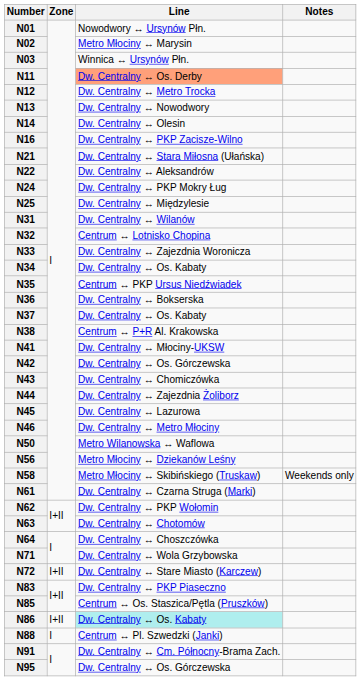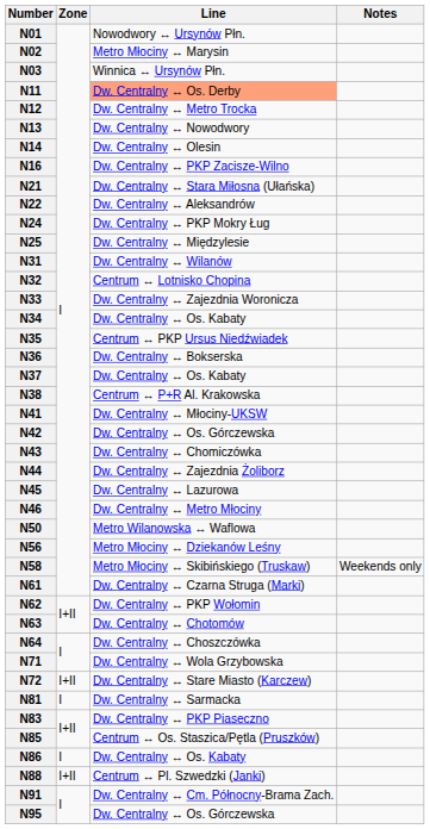 <table class="wikitable">
 <tr>
 <th>Number</th>
 <th>Zone</th>
 <th>Line</th>
 <th>Notes</th>
 </tr>
 <tr>
 <th><strong>N01</strong></th>
 <td rowspan="30">I</td>
 <td>Nowodwory ↔ <a href='#'>Ursynów</a> Płn.</td>
 <td></td>
 </tr>
 <tr>
 <th>N02</th>
 <td><a href='#'>Metro Młociny</a> ↔ Marysin</td>
 <td></td>
 </tr>
 <tr>
 <th>N03</th>
 <td>Winnica ↔ <a href='#'>Ursynów</a> Płn.</td>
 <td></td>
 </tr>
 <tr>
 <th>N11</th>
 <td style="background: lightsalmon;"><a href='#'>Dw. Centralny</a> ↔ Os. Derby</td>
 <td></td>
 </tr>
 <tr>
 <th>N12</th>
 <td><a href='#'>Dw. Centralny</a> ↔ <a href='#'>Metro Trocka</a></td>
 <td></td>
 </tr>
 <tr>
 <th>N13</th>
 <td><a href='#'>Dw. Centralny</a> ↔ Nowodwory</td>
 <td></td>
 </tr>
 <tr>
 <th>N14</th>
 <td><a href='#'>Dw. Centralny</a> ↔ Olesin</td>
 <td></td>
 </tr>
 <tr>
 <th>N16</th>
 <td><a href='#'>Dw. Centralny</a> ↔ <a href='#'>PKP Zacisze-Wilno</a></td>
 <td></td>
 </tr>
 <tr>
 <th>N21</th>
 <td><a href='#'>Dw. Centralny</a> ↔ <a href='#'>Stara Miłosna</a> (Ułańska)</td>
 <td></td>
 </tr>
 <tr>
 <th>N22</th>
 <td><a href='#'>Dw. Centralny</a> ↔ Aleksandrów</td>
 <td></td>
 </tr>
 <tr>
 <th>N24</th>
 <td><a href='#'>Dw. Centralny</a> ↔ PKP Mokry Ług</td>
 <td></td>
 </tr>
 <tr>
 <th>N25</th>
 <td><a href='#'>Dw. Centralny</a> ↔ Międzylesie</td>
 <td></td>
 </tr>
 <tr>
 <th>N31</th>
 <td><a href='#'>Dw. Centralny</a> ↔ <a href='#'>Wilanów</a></td>
 <td></td>
 </tr>
 <tr>
 <th>N32</th>
 <td><a href='#'>Centrum</a> ↔ <a href='#'>Lotnisko Chopina</a></td>
 <td></td>
 </tr>
 <tr>
 <th>N33</th>
 <td><a href='#'>Dw. Centralny</a> ↔ Zajezdnia Woronicza</td>
 <td></td>
 </tr>
 <tr>
 <th>N34</th>
 <td><a href='#'>Dw. Centralny</a> ↔ Os. Kabaty</td>
 <td></td>
 </tr>
 <tr>
 <th>N35</th>
 <td><a href='#'>Centrum</a> ↔ PKP <a href='#'>Ursus Niedźwiadek</a></td>
 <td></td>
 </tr>
 <tr>
 <th>N36</th>
 <td><a href='#'>Dw. Centralny</a> ↔ Bokserska</td>
 <td></td>
 </tr>
 <tr>
 <th>N37</th>
 <td><a href='#'>Dw. Centralny</a> ↔ Os. Kabaty</td>
 <td></td>
 </tr>
 <tr>
 <th>N38</th>
 <td><a href='#'>Centrum</a> ↔ <a href='#'>P+R</a> Al. Krakowska</td>
 <td></td>
 </tr>
 <tr>
 <th>N41</th>
 <td><a href='#'>Dw. Centralny</a> ↔ Młociny-<a href='#'>UKSW</a></td>
 <td></td>
 </tr>
 <tr>
 <th>N42</th>
 <td><a href='#'>Dw. Centralny</a> ↔ Os. Górczewska</td>
 <td></td>
 </tr>
 <tr>
 <th>N43</th>
 <td><a href='#'>Dw. Centralny</a> ↔ Chomiczówka</td>
 <td></td>
 </tr>
 <tr>
 <th>N44</th>
 <td><a href='#'>Dw. Centralny</a> ↔ Zajezdnia <a href='#'>Żoliborz</a></td>
 <td></td>
 </tr>
 <tr>
 <th>N45</th>
 <td><a href='#'>Dw. Centralny</a> ↔ Lazurowa</td>
 <td></td>
 </tr>
 <tr>
 <th>N46</th>
 <td><a href='#'>Dw. Centralny</a> ↔ <a href='#'>Metro Młociny</a></td>
 <td></td>
 </tr>
 <tr>
 <th>N50</th>
 <td><a href='#'>Metro Wilanowska</a> ↔ Waflowa</td>
 <td></td>
 </tr>
 <tr>
 <th>N56</th>
 <td><a href='#'>Metro Młociny</a> ↔ <a href='#'>Dziekanów Leśny</a></td>
 <td></td>
 </tr>
 <tr>
 <th>N58</th>
 <td><a href='#'>Metro Młociny</a> ↔ Skibińskiego (<a href='#'>Truskaw</a>)</td>
 <td>Weekends only</td>
 </tr>
 <tr>
 <th>N61</th>
 <td><a href='#'>Dw. Centralny</a> ↔ Czarna Struga (<a href='#'>Marki</a>)</td>
 <td></td>
 </tr>
 <tr>
 <th>N62</th>
 <td rowspan="2">I+II</td>
 <td><a href='#'>Dw. Centralny</a> ↔ PKP <a href='#'>Wołomin</a></td>
 <td></td>
 </tr>
 <tr>
 <th>N63</th>
 <td><a href='#'>Dw. Centralny</a> ↔ <a href='#'>Chotomów</a></td>
 <td></td>
 </tr>
 <tr>
 <th>N64</th>
 <td rowspan="2">I</td>
 <td><a href='#'>Dw. Centralny</a> ↔ Choszczówka</td>
 <td></td>
 </tr>
 <tr>
 <th>N71</th>
 <td><a href='#'>Dw. Centralny</a> ↔ Wola Grzybowska</td>
 <td></td>
 </tr>
 <tr>
 <th>N72</th>
 <td>I+II</td>
 <td><a href='#'>Dw. Centralny</a> ↔ Stare Miasto (<a href='#'>Karczew</a>)</td>
 <td></td>
 </tr>
 <tr>
+<th>N81</th>
+<td>I</td>
+<td><a href='#'>Dw. Centralny</a> ↔ Sarmacka</td>
+<td></td>
+</tr>
+<tr>
 <th>N83</th>
 <td rowspan="2">I+II</td>
 <td><a href='#'>Dw. Centralny</a> ↔ <a href='#'>PKP Piaseczno</a></td>
 <td></td>
 </tr>
 <tr>
 <th>N85</th>
 <td><a href='#'>Centrum</a> ↔ Os. Staszica/Pętla (<a href='#'>Pruszków</a>)</td>
 <td></td>
 </tr>
 <tr>
 <th>N86</th>
-<td>I+II</td>
-<td style="background: paleturquoise;"><a href='#'>Dw. Centralny</a> ↔ Os. <a href='#'>Kabaty</a></td>
+<td>I</td>
+<td><a href='#'>Dw. Centralny</a> ↔ Os. <a href='#'>Kabaty</a></td>
 <td></td>
 </tr>
 <tr>
 <th>N88</th>
-<td>I</td>
+<td>I+II</td>
 <td><a href='#'>Centrum</a> ↔ Pl. Szwedzki (<a href='#'>Janki</a>)</td>
 <td></td>
 </tr>
 <tr>
 <th>N91</th>
 <td rowspan="2">I</td>
 <td><a href='#'>Dw. Centralny</a> ↔ <a href='#'>Cm. Północny</a>-Brama Zach.</td>
 <td></td>
 </tr>
 <tr>
 <th>N95</th>
 <td><a href='#'>Dw. Centralny</a> ↔ Os. Górczewska</td>
 <td></td>
 </tr>
 </table>
